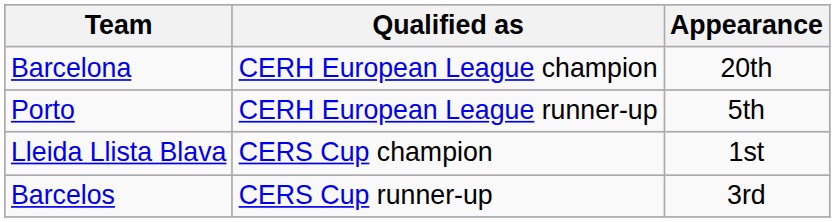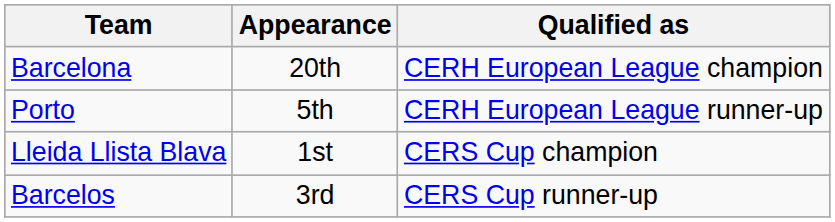 <table class="wikitable">
 <tr>
 <th>Team</th>
+<th>Appearance</th>
 <th>Qualified as</th>
-<th>Appearance</th>
 </tr>
 <tr>
 <td> <a href='#'>Barcelona</a></td>
+<td align=center>20th</td>
 <td><a href='#'>CERH European League</a> champion</td>
-<td align=center>20th</td>
 </tr>
 <tr>
 <td> <a href='#'>Porto</a></td>
+<td align=center>5th</td>
 <td><a href='#'>CERH European League</a> runner-up</td>
-<td align=center>5th</td>
 </tr>
 <tr>
 <td> <a href='#'>Lleida Llista Blava</a></td>
+<td align=center>1st</td>
 <td><a href='#'>CERS Cup</a> champion</td>
-<td align=center>1st</td>
 </tr>
 <tr>
 <td> <a href='#'>Barcelos</a></td>
+<td align=center>3rd</td>
 <td><a href='#'>CERS Cup</a> runner-up</td>
-<td align=center>3rd</td>
 </tr>
 </table>
